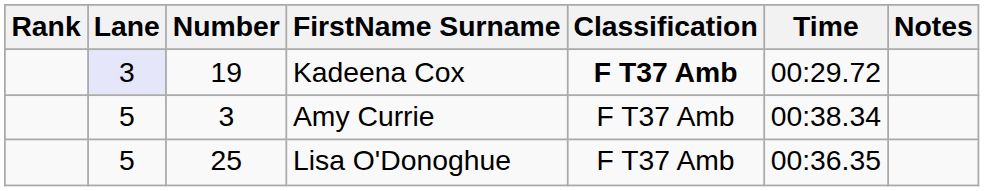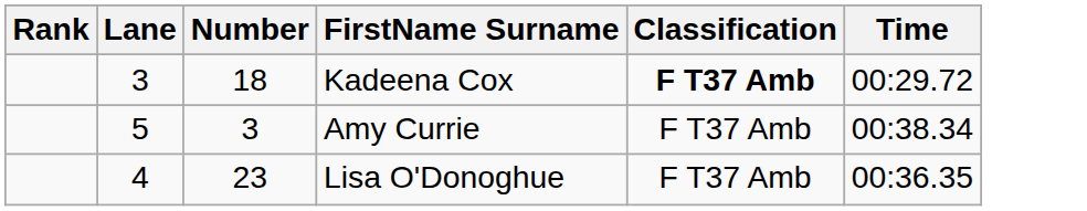 <table class="wikitable sortable" style="text-align:center">
 <tr>
 <th>Rank</th>
 <th>Lane</th>
 <th>Number</th>
 <th>FirstName Surname</th>
 <th>Classification</th>
 <th>Time</th>
-<th>Notes</th>
 </tr>
 <tr>
 <td></td>
-<td style="background: lavender;">3</td>
-<td>19</td>
+<td>3</td>
+<td>18</td>
 <td style="text-align:left"> Kadeena Cox</td>
 <td><strong>F T37 Amb</strong></td>
 <td>00:29.72</td>
-<td></td>
 </tr>
 <tr>
 <td></td>
 <td>5</td>
 <td>3</td>
 <td style="text-align:left"> Amy Currie</td>
 <td>F T37 Amb</td>
 <td>00:38.34</td>
-<td></td>
 </tr>
 <tr>
 <td></td>
-<td>5</td>
-<td>25</td>
+<td>4</td>
+<td>23</td>
 <td style="text-align:left"> Lisa O'Donoghue</td>
 <td>F T37 Amb</td>
 <td>00:36.35</td>
-<td></td>
 </tr>
 </table>
